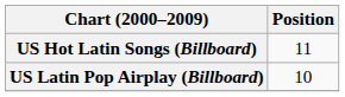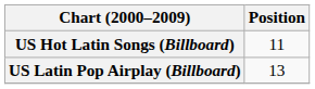 <table class="wikitable plainrowheaders" style="text-align:center">
 <tr>
 <th scope="col">Chart (2000–2009)</th>
 <th scope="col">Position</th>
 </tr>
 <tr>
 <th scope="row">US Hot Latin Songs (<em>Billboard</em>)</th>
 <td style="text-align:center;">11</td>
 </tr>
 <tr>
 <th scope="row">US Latin Pop Airplay (<em>Billboard</em>)</th>
-<td style="text-align:center;">10</td>
+<td style="text-align:center;">13</td>
 </tr>
 <tr>
 </tr>
 </table>
